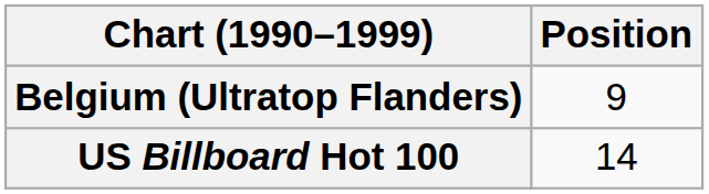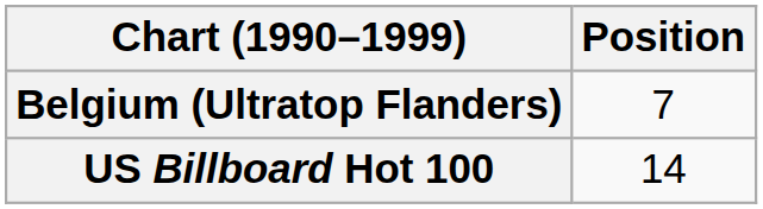 <table class="wikitable sortable plainrowheaders">
 <tr>
 <th>Chart (1990–1999)</th>
 <th>Position</th>
 </tr>
 <tr>
 <th scope="row">Belgium (Ultratop Flanders)</th>
-<td style="text-align:center;">9</td>
+<td style="text-align:center;">7</td>
 </tr>
 <tr>
 <th scope="row">US <em>Billboard</em> Hot 100</th>
 <td style="text-align:center;">14</td>
 </tr>
 </table>
